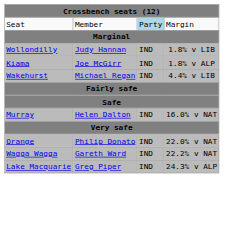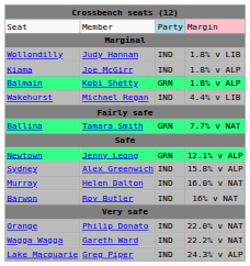 <table class="wikitable "toccolours" cellpadding="5" cellspacing="0" style="float:left; margin-right:.5em; margin-top:.4em; font-size:90%;">
 <tr>
 <td colspan="4" style="text-align:center; background:gray;"><span><strong>Crossbench seats (12)</strong></span></td>
 </tr>
 <tr>
 <td>Seat</td>
 <td>Member</td>
 <td style="background: lightblue;">Party</td>
-<td>Margin</td>
+<td style="background: pink;">Margin</td>
 </tr>
 <tr>
 <td colspan="4" style="text-align:center; background:gray;"><span><strong>Marginal</strong></span></td>
 </tr>
 <tr>
 <td style="text-align:left; background:#BBBBBB;"><a href='#'>Wollondilly</a></td>
 <td style="text-align:left; background:#BBBBBB;"><a href='#'>Judy Hannan</a></td>
 <td style="text-align:left; background:#BBBBBB;">IND</td>
 <td style="text-align:center; background:#BBBBBB;">1.8% v LIB</td>
 </tr>
 <tr>
 <td style="text-align:left; background:#BBBBBB;"><a href='#'>Kiama</a></td>
 <td style="text-align:left; background:#BBBBBB;"><a href='#'>Joe McGirr</a></td>
 <td style="text-align:left; background:#BBBBBB;">IND</td>
 <td style="text-align:center; background:#BBBBBB;">1.8% v ALP</td>
 </tr>
 <tr>
+<td style="text-align:left; background:#33ff88;"><a href='#'>Balmain</a></td>
+<td style="text-align:left; background:#33ff88;"><a href='#'>Kobi Shetty</a></td>
+<td style="text-align:left; background:#33ff88;">GRN</td>
+<td style="text-align:center; background:#33ff88;">1.8% v ALP</td>
+</tr>
+<tr>
 <td style="text-align:left; background:#BBBBBB;"><a href='#'>Wakehurst</a></td>
 <td style="text-align:left; background:#BBBBBB;"><a href='#'>Michael Regan</a></td>
 <td style="text-align:left; background:#BBBBBB;">IND</td>
 <td style="text-align:center; background:#BBBBBB;">4.4% v LIB</td>
 </tr>
 <tr>
 <td colspan="4" style="text-align:center; background:gray;"><span><strong>Fairly safe</strong></span></td>
 </tr>
 <tr>
+<td style="text-align:left; background:#33ff88;"><a href='#'>Ballina</a></td>
+<td style="text-align:left; background:#33ff88;"><a href='#'>Tamara Smith</a></td>
+<td style="text-align:left; background:#33ff88;">GRN</td>
+<td style="text-align:center; background:#33ff88;">7.7% v NAT</td>
+</tr>
+<tr>
 <td colspan="4" style="text-align:center; background:gray;"><span><strong>Safe</strong></span></td>
+</tr>
+<tr>
+<td style="text-align:left; background:#33ff88;"><a href='#'>Newtown</a></td>
+<td style="text-align:left; background:#33ff88;"><a href='#'>Jenny Leong</a></td>
+<td style="text-align:left; background:#33ff88;">GRN</td>
+<td style="text-align:center; background:#33ff88;">12.1% v ALP</td>
+</tr>
+<tr>
+<td style="text-align:left; background:#BBBBBB;"><a href='#'>Sydney</a></td>
+<td style="text-align:left; background:#BBBBBB;"><a href='#'>Alex Greenwich</a></td>
+<td style="text-align:left; background:#BBBBBB;">IND</td>
+<td style="text-align:center; background:#BBBBBB;">15.8% v ALP</td>
 </tr>
 <tr>
 <td style="text-align:left; background:#BBBBBB;"><a href='#'>Murray</a></td>
 <td style="text-align:left; background:#BBBBBB;"><a href='#'>Helen Dalton</a></td>
 <td style="text-align:left; background:#BBBBBB;">IND</td>
 <td style="text-align:center; background:#BBBBBB;">16.0% v NAT</td>
+</tr>
+<tr>
+<td style="text-align:left; background:#BBBBBB;"><a href='#'>Barwon</a></td>
+<td style="text-align:left; background:#BBBBBB;"><a href='#'>Roy Butler</a></td>
+<td style="text-align:left; background:#BBBBBB;">IND</td>
+<td style="text-align:center; background:#BBBBBB;">16% v NAT</td>
 </tr>
 <tr>
 <td colspan="4" style="text-align:center; background:gray;"><span><strong>Very safe</strong></span></td>
 </tr>
 <tr>
 <td style="text-align:left; background:#BBBBBB;"><a href='#'>Orange</a></td>
 <td style="text-align:left; background:#BBBBBB;"><a href='#'>Philip Donato</a></td>
 <td style="text-align:left; background:#BBBBBB;">IND</td>
 <td style="text-align:center; background:#BBBBBB;">22.0% v NAT</td>
 </tr>
 <tr>
 <td style="text-align:left; background:#BBBBBB;"><a href='#'>Wagga Wagga</a></td>
 <td style="text-align:left; background:#BBBBBB;"><a href='#'>Gareth Ward</a></td>
 <td style="text-align:left; background:#BBBBBB;">IND</td>
 <td style="text-align:center; background:#BBBBBB;">22.2% v NAT</td>
 </tr>
 <tr>
 <td style="text-align:left; background:#BBBBBB;"><a href='#'>Lake Macquarie</a></td>
 <td style="text-align:left; background:#BBBBBB;"><a href='#'>Greg Piper</a></td>
 <td style="text-align:left; background:#BBBBBB;">IND</td>
 <td style="text-align:center; background:#BBBBBB;">24.3% v ALP</td>
 </tr>
 </table>
